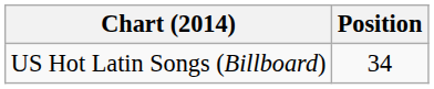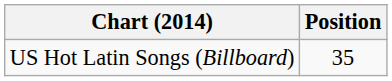 <table class="wikitable">
 <tr>
 <th scope="col">Chart (2014)</th>
 <th scope="col">Position</th>
 </tr>
 <tr>
 <td>US Hot Latin Songs (<em>Billboard</em>)</td>
-<td align="center">34</td>
+<td align="center">35</td>
 </tr>
 </table>
